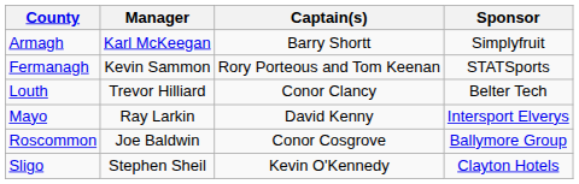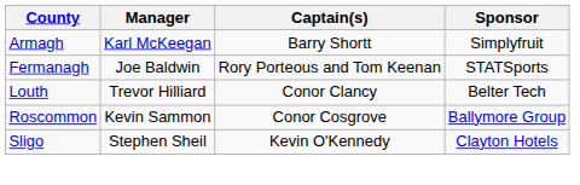 <table class="wikitable sortable" style="text-align:center">
 <tr>
 <th><a href='#'>County</a></th>
 <th>Manager</th>
 <th>Captain(s)</th>
 <th>Sponsor</th>
 </tr>
 <tr>
 <td style="text-align:left"> <a href='#'>Armagh</a></td>
 <td><a href='#'>Karl McKeegan</a></td>
 <td>Barry Shortt</td>
 <td>Simplyfruit</td>
 </tr>
 <tr>
 <td style="text-align:left"> <a href='#'>Fermanagh</a></td>
-<td>Kevin Sammon</td>
+<td>Joe Baldwin</td>
 <td>Rory Porteous and Tom Keenan</td>
 <td>STATSports</td>
 </tr>
 <tr>
 <td style="text-align:left"> <a href='#'>Louth</a></td>
 <td>Trevor Hilliard</td>
 <td>Conor Clancy</td>
 <td>Belter Tech</td>
 </tr>
 <tr>
-<td style="text-align:left"> <a href='#'>Mayo</a></td>
-<td>Ray Larkin</td>
-<td>David Kenny</td>
-<td><a href='#'>Intersport Elverys</a></td>
-</tr>
-<tr>
 <td style="text-align:left"> <a href='#'>Roscommon</a></td>
-<td>Joe Baldwin</td>
+<td>Kevin Sammon</td>
 <td>Conor Cosgrove</td>
 <td><a href='#'>Ballymore Group</a></td>
 </tr>
 <tr>
 <td style="text-align:left"> <a href='#'>Sligo</a></td>
 <td>Stephen Sheil</td>
 <td>Kevin O'Kennedy</td>
 <td><a href='#'>Clayton Hotels</a></td>
 </tr>
 </table>
